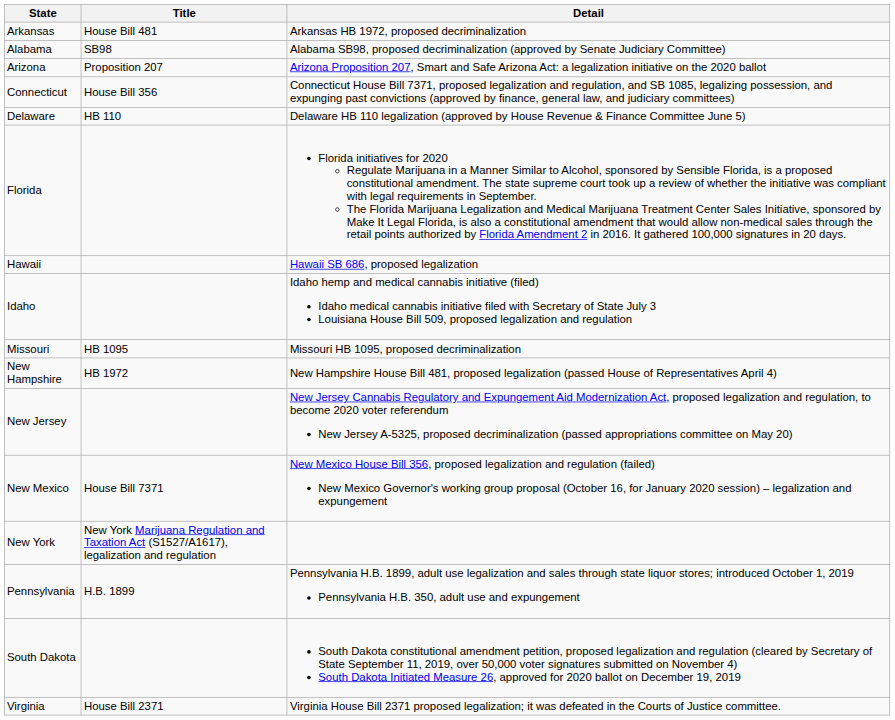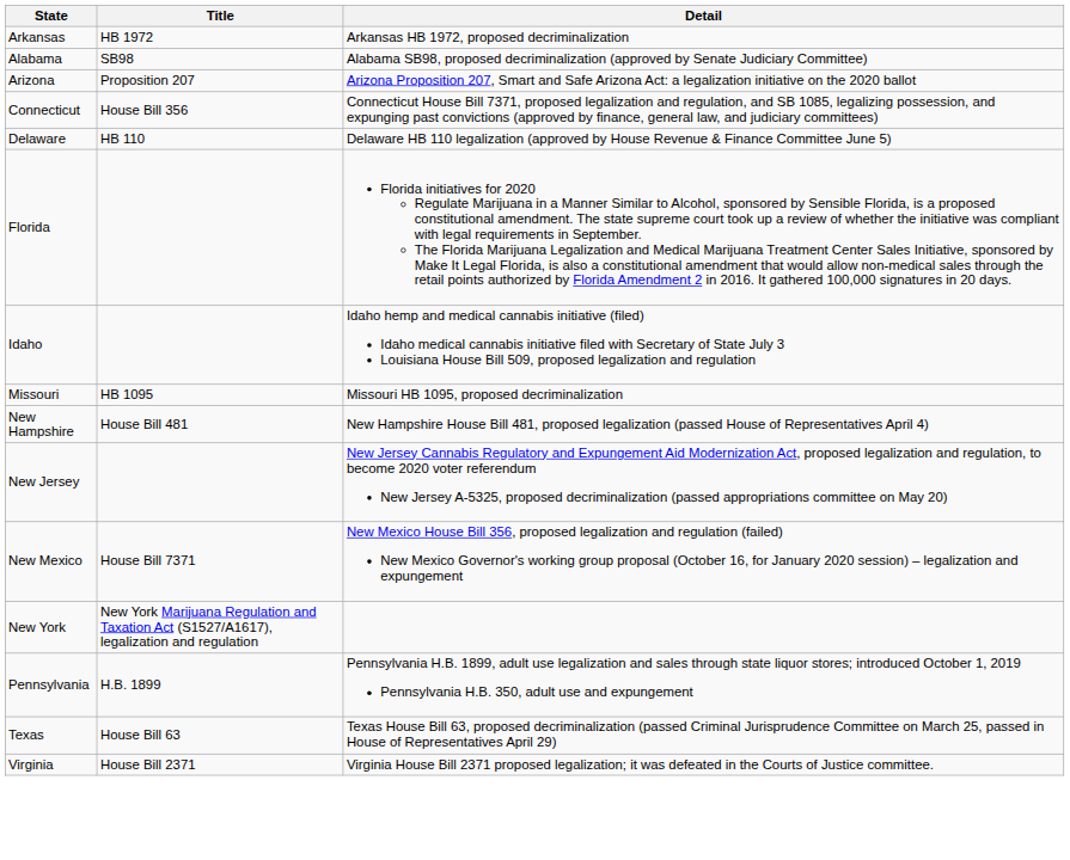 <table class="wikitable sortable">
 <tr>
 <th scope="col">State</th>
 <th scope="col">Title</th>
 <th scope="col" class="unsortable">Detail</th>
 </tr>
 <tr>
 <td>Arkansas</td>
-<td>House Bill 481</td>
+<td>HB 1972</td>
 <td>Arkansas HB 1972, proposed decriminalization</td>
 </tr>
 <tr>
 <td>Alabama</td>
 <td>SB98</td>
 <td>Alabama SB98, proposed decriminalization (approved by Senate Judiciary Committee)</td>
 </tr>
 <tr>
 <td>Arizona</td>
 <td>Proposition 207</td>
 <td><a href='#'>Arizona Proposition 207</a>, Smart and Safe Arizona Act: a legalization initiative on the 2020 ballot</td>
 </tr>
 <tr>
 <td>Connecticut</td>
 <td>House Bill 356</td>
 <td>Connecticut House Bill 7371, proposed legalization and regulation, and SB 1085, legalizing possession, and expunging past convictions (approved by finance, general law, and judiciary committees)</td>
 </tr>
 <tr>
 <td>Delaware</td>
 <td>HB 110</td>
 <td>Delaware HB 110 legalization (approved by House Revenue & Finance Committee June 5)</td>
 </tr>
 <tr>
 <td>Florida</td>
 <td></td>
 <td><br><ul><li>Florida initiatives for 2020<ul><li>Regulate Marijuana in a Manner Similar to Alcohol, sponsored by Sensible Florida, is a proposed constitutional amendment. The state supreme court took up a review of whether the initiative was compliant with legal requirements in September.</li><li>The Florida Marijuana Legalization and Medical Marijuana Treatment Center Sales Initiative, sponsored by Make It Legal Florida, is also a constitutional amendment that would allow non-medical sales through the retail points authorized by <a href='#'>Florida Amendment 2</a> in 2016. It gathered 100,000 signatures in 20 days.</li></ul></li></ul></td>
 </tr>
 <tr>
-<td>Hawaii</td>
-<td></td>
-<td><a href='#'>Hawaii SB 686</a>, proposed legalization</td>
-</tr>
-<tr>
 <td>Idaho</td>
 <td></td>
 <td>Idaho hemp and medical cannabis initiative (filed)<br><ul><li>Idaho medical cannabis initiative filed with Secretary of State July 3</li><li>Louisiana House Bill 509, proposed legalization and regulation</li></ul></td>
 </tr>
 <tr>
 <td>Missouri</td>
 <td>HB 1095</td>
 <td>Missouri HB 1095, proposed decriminalization</td>
 </tr>
 <tr>
 <td>New Hampshire</td>
-<td>HB 1972</td>
+<td>House Bill 481</td>
 <td>New Hampshire House Bill 481, proposed legalization (passed House of Representatives April 4)</td>
 </tr>
 <tr>
 <td>New Jersey</td>
 <td></td>
 <td><a href='#'>New Jersey Cannabis Regulatory and Expungement Aid Modernization Act</a>, proposed legalization and regulation, to become 2020 voter referendum<br><ul><li>New Jersey  A-5325, proposed decriminalization (passed appropriations committee on May 20)</li></ul></td>
 </tr>
 <tr>
 <td>New Mexico</td>
 <td>House Bill 7371</td>
 <td><a href='#'>New Mexico House Bill 356</a>, proposed legalization and regulation (failed)<br><ul><li>New Mexico Governor's working group proposal (October 16, for January 2020 session) – legalization and expungement</li></ul></td>
 </tr>
 <tr>
 <td>New York</td>
 <td>New York <a href='#'>Marijuana Regulation and Taxation Act</a> (S1527/A1617), legalization and regulation</td>
 </tr>
 <tr>
 <td>Pennsylvania</td>
 <td>H.B. 1899</td>
 <td>Pennsylvania H.B. 1899, adult use legalization and sales through state liquor stores; introduced October 1, 2019<br><ul><li>Pennsylvania H.B.  350, adult use and expungement</li></ul></td>
 </tr>
 <tr>
-<td>South Dakota</td>
-<td></td>
-<td><br><ul><li>South Dakota constitutional amendment petition, proposed legalization and regulation (cleared by Secretary of State September 11, 2019, over 50,000 voter signatures submitted on November 4)</li><li><a href='#'>South Dakota Initiated Measure 26</a>, approved for 2020 ballot on December 19, 2019</li></ul></td>
+<td>Texas</td>
+<td>House Bill 63</td>
+<td>Texas House Bill 63, proposed decriminalization (passed Criminal Jurisprudence Committee on March 25, passed in House of Representatives April 29)</td>
 </tr>
 <tr>
 <td>Virginia</td>
 <td>House Bill 2371</td>
 <td>Virginia House Bill 2371 proposed legalization; it was defeated in the Courts of Justice committee.</td>
 </tr>
 </table>
